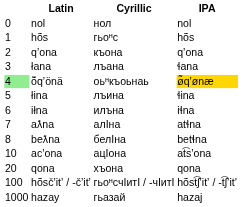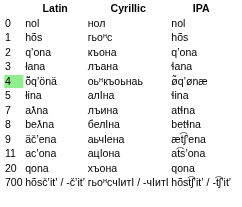 <table>
 <tr>
 <th> </th>
 <th>Latin</th>
 <th>Cyrillic</th>
 <th>IPA</th>
 </tr>
 <tr>
 <td>0</td>
 <td>nol</td>
 <td>нол</td>
 <td>nol</td>
 </tr>
 <tr>
 <td>1</td>
 <td>hõs</td>
 <td>гьоᵸс</td>
 <td>hõs</td>
 </tr>
 <tr>
 <td>2</td>
 <td>qʼona</td>
 <td>къона</td>
 <td>qʼona</td>
 </tr>
 <tr>
 <td>3</td>
 <td>łana</td>
 <td>лъана</td>
 <td>ɬana</td>
 </tr>
 <tr>
 <td style="background: lightgreen;">4</td>
 <td>ṏqʼönä</td>
 <td>оьᵸкъоьнаь</td>
-<td style="background: gold;">ø̃qʼønæ</td>
+<td>ø̃qʼønæ</td>
 </tr>
 <tr>
 <td>5</td>
 <td>łina</td>
-<td>лъина</td>
+<td>алIна</td>
 <td>ɬina</td>
-</tr>
-<tr>
-<td>6</td>
-<td>iłna</td>
-<td>илъна</td>
-<td>iɬna</td>
 </tr>
 <tr>
 <td>7</td>
 <td>aƛna</td>
-<td>алIна</td>
+<td>лъина</td>
 <td>atɬna</td>
 </tr>
 <tr>
 <td>8</td>
 <td>beƛna</td>
 <td>белIна</td>
 <td>betɬna</td>
 </tr>
 <tr>
-<td>10</td>
+<td>9</td>
+<td>äčʼena</td>
+<td>аьчIена</td>
+<td>æt͡ʃʼena</td>
+</tr>
+<tr>
+<td>11</td>
 <td>acʼona</td>
 <td>ацIона</td>
 <td>at͡sʼona</td>
 </tr>
 <tr>
 <td>20</td>
 <td>qona</td>
 <td>хъона</td>
 <td>qona</td>
 </tr>
 <tr>
-<td>100</td>
+<td>700</td>
 <td>hõsčʼitʼ / -čʼitʼ</td>
 <td>гьоᵸсчIитI / -чIитI</td>
 <td>hõst͡ʃʼitʼ / -t͡ʃʼitʼ</td>
 </tr>
-<tr>
-<td>1000</td>
-<td>hazay</td>
-<td>гьазай</td>
-<td>hazaj</td>
-</tr>
 </table>
